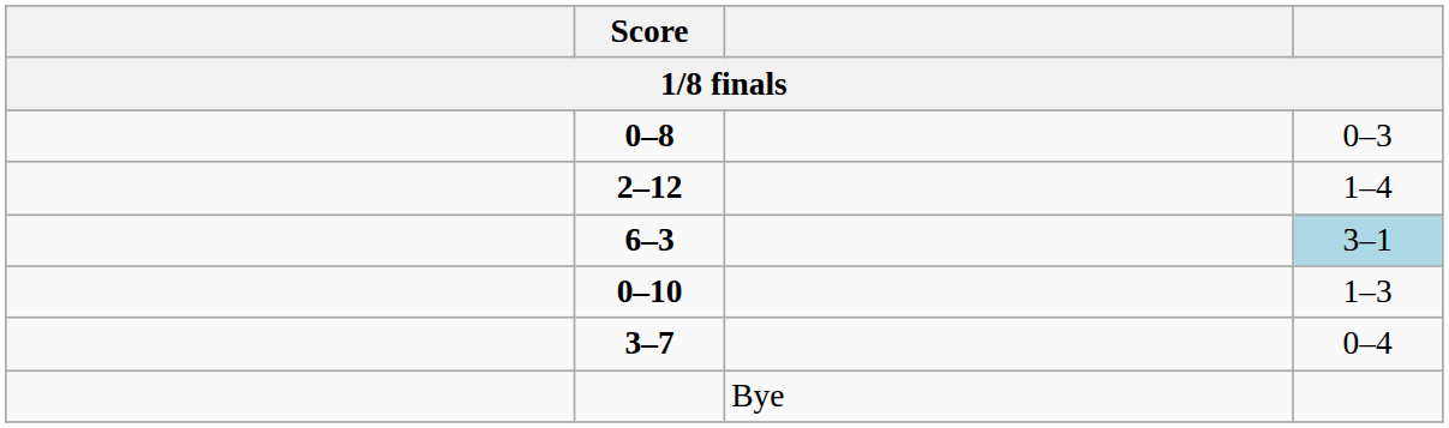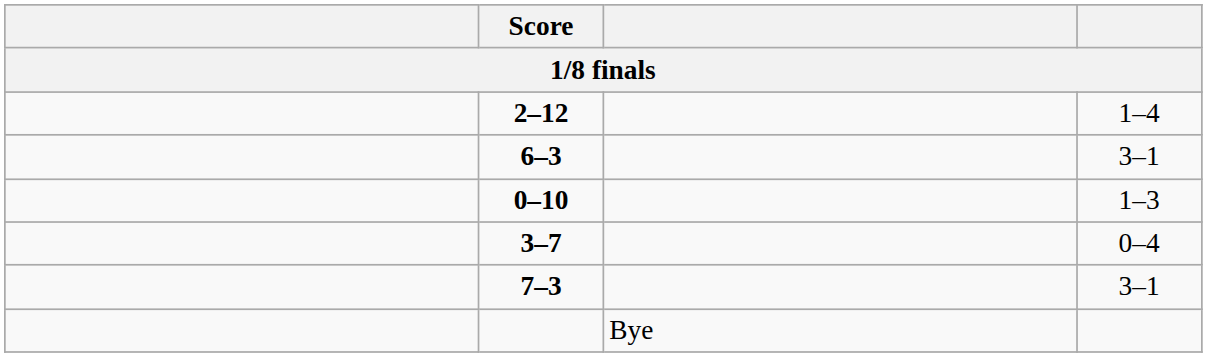 <table class="wikitable" style="text-align: left;">
 <tr>
 <th align="right" width="270"></th>
 <th width="65">Score</th>
 <th align="left" width="270"></th>
 <th width="65"></th>
 </tr>
 <tr>
 <th colspan=4>1/8 finals</th>
 </tr>
 <tr>
 <td></td>
-<td align="center"><strong>0–8</strong></td>
-<td><strong></strong></td>
-<td align=center>0–3 <strong></strong></td>
-</tr>
-<tr>
-<td></td>
 <td align="center"><strong>2–12</strong></td>
 <td><strong></strong></td>
 <td align=center>1–4 <strong></strong></td>
 </tr>
 <tr>
 <td><strong></strong></td>
 <td align="center"><strong>6–3</strong></td>
 <td></td>
-<td align=center style="background: lightblue;">3–1 <strong></strong></td>
+<td align=center>3–1 <strong></strong></td>
 </tr>
 <tr>
 <td></td>
 <td align="center"><strong>0–10</strong></td>
 <td><strong></strong></td>
 <td align=center>1–3 <strong></strong></td>
 </tr>
 <tr>
 <td></td>
 <td align="center"><strong>3–7</strong></td>
 <td><strong></strong></td>
 <td align=center>0–4 <strong></strong></td>
 </tr>
 <tr>
 <td><strong></strong></td>
+<td align="center"><strong>7–3</strong></td>
+<td></td>
+<td align=center>3–1 <strong></strong></td>
+</tr>
+<tr>
+<td><strong></strong></td>
 <td></td>
 <td>Bye</td>
 <td></td>
 </tr>
 </table>
